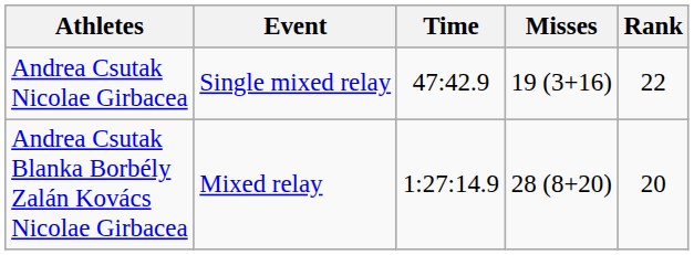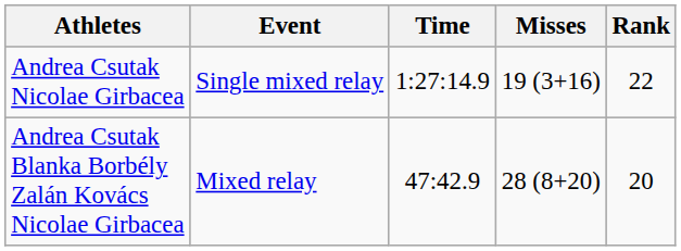 <table class="wikitable" style="font-size:90%">
 <tr>
 <th>Athletes</th>
 <th>Event</th>
 <th>Time</th>
 <th>Misses</th>
 <th>Rank</th>
 </tr>
 <tr align=center>
 <td align=left><a href='#'>Andrea Csutak</a><br><a href='#'>Nicolae Girbacea</a></td>
 <td align=left><a href='#'>Single mixed relay</a></td>
-<td>47:42.9</td>
+<td>1:27:14.9</td>
 <td>19 (3+16)</td>
 <td>22</td>
 </tr>
 <tr align=center>
 <td align=left><a href='#'>Andrea Csutak</a><br><a href='#'>Blanka Borbély</a><br><a href='#'>Zalán Kovács</a><br><a href='#'>Nicolae Girbacea</a></td>
 <td align=left><a href='#'>Mixed relay</a></td>
-<td>1:27:14.9</td>
+<td>47:42.9</td>
 <td>28 (8+20)</td>
 <td>20</td>
 </tr>
 </table>
